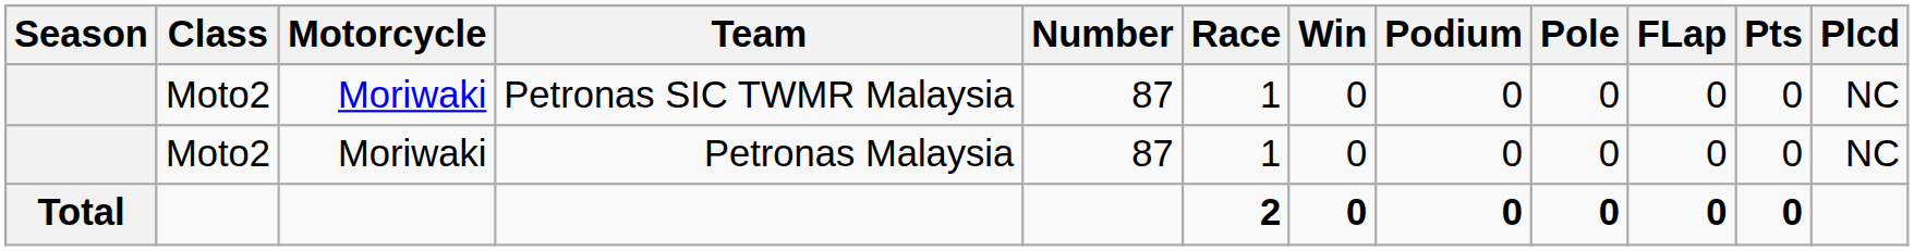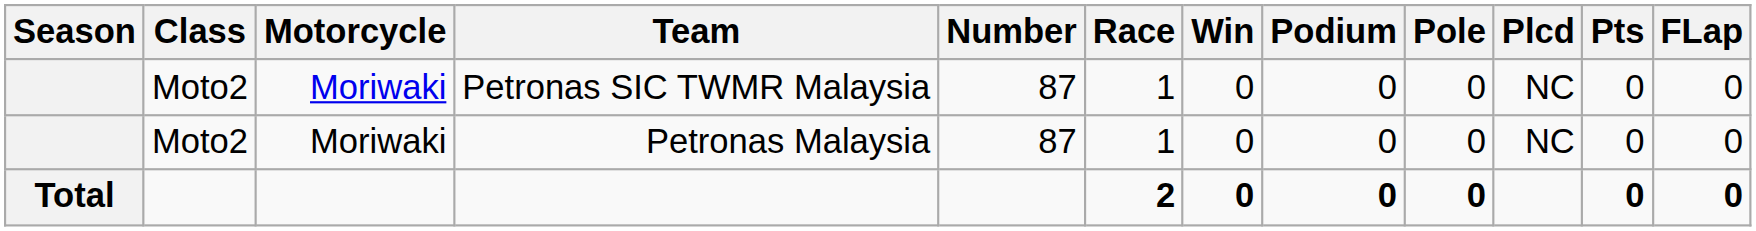 <table class="wikitable">
 <tr>
 <th>Season</th>
 <th>Class</th>
 <th>Motorcycle</th>
 <th>Team</th>
 <th>Number</th>
 <th>Race</th>
 <th>Win</th>
 <th>Podium</th>
 <th>Pole</th>
+<th>Plcd</th>
+<th>Pts</th>
 <th>FLap</th>
-<th>Pts</th>
-<th>Plcd</th>
 </tr>
 <tr align="right">
 <th></th>
 <td>Moto2</td>
 <td><a href='#'>Moriwaki</a></td>
 <td>Petronas SIC TWMR Malaysia</td>
 <td>87</td>
 <td>1</td>
 <td>0</td>
 <td>0</td>
 <td>0</td>
+<td>NC</td>
 <td>0</td>
 <td>0</td>
-<td>NC</td>
 </tr>
 <tr align="right">
 <th></th>
 <td>Moto2</td>
 <td>Moriwaki</td>
 <td>Petronas Malaysia</td>
 <td>87</td>
 <td>1</td>
 <td>0</td>
 <td>0</td>
 <td>0</td>
+<td>NC</td>
 <td>0</td>
 <td>0</td>
-<td>NC</td>
 </tr>
 <tr align="right">
 <th>Total</th>
 <td></td>
 <td></td>
 <td></td>
 <td></td>
 <td><strong>2</strong></td>
 <td><strong>0</strong></td>
 <td><strong>0</strong></td>
 <td><strong>0</strong></td>
+<td></td>
 <td><strong>0</strong></td>
 <td><strong>0</strong></td>
-<td></td>
 </tr>
 </table>
